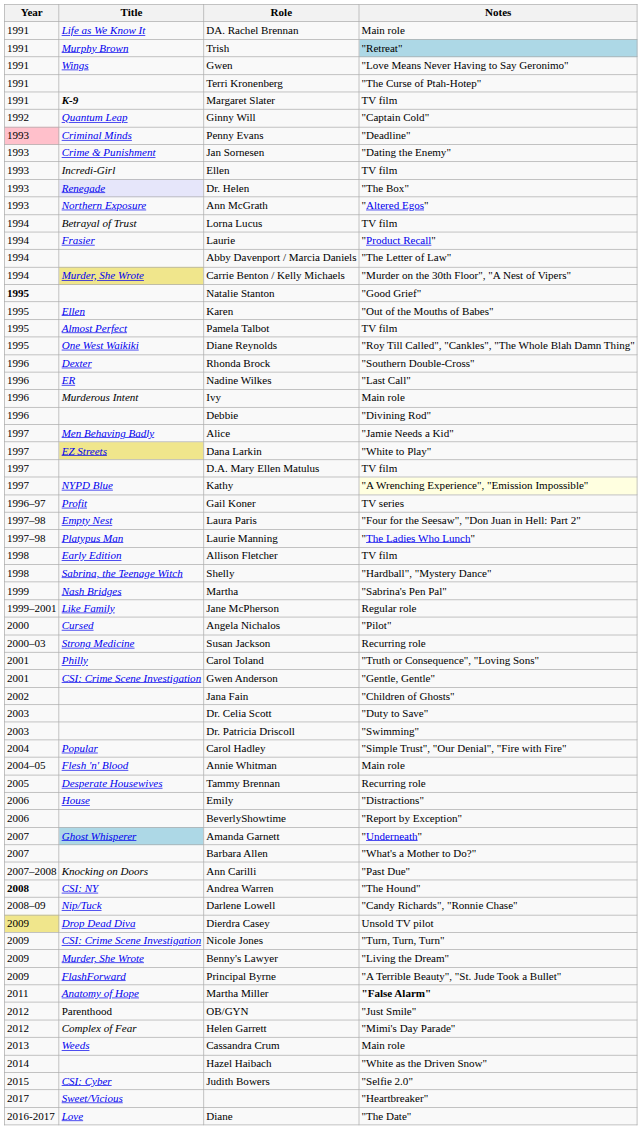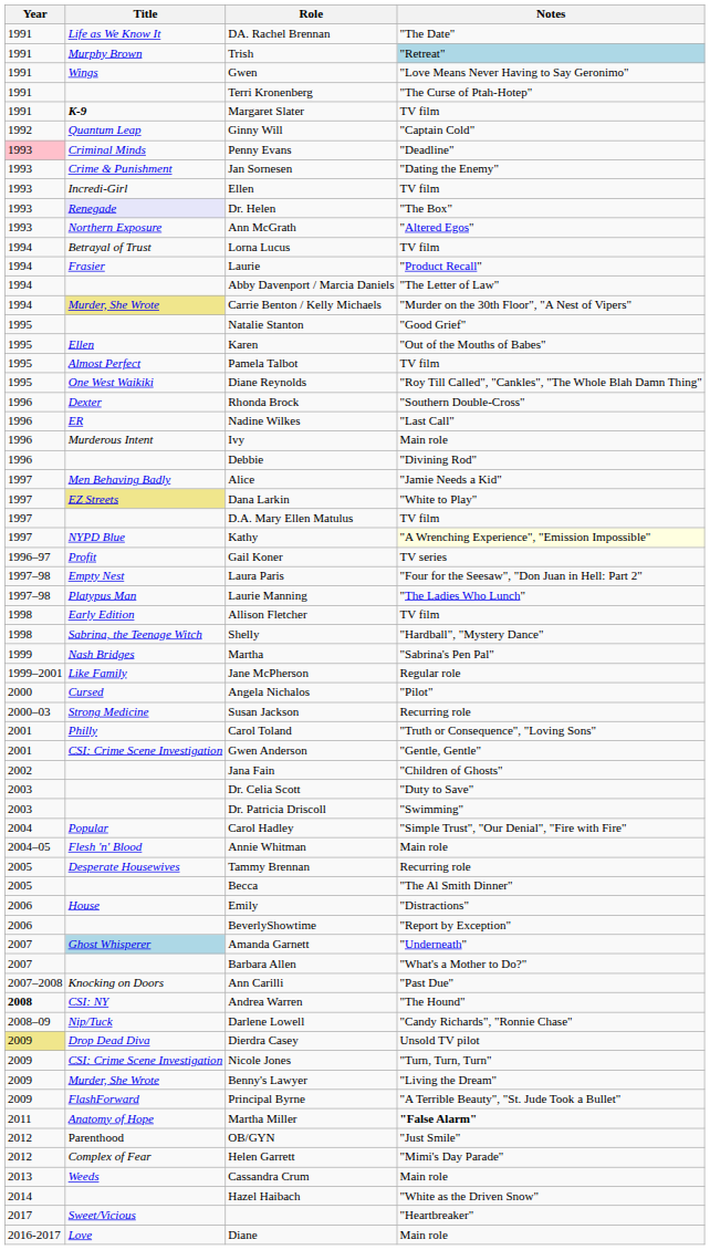 <table class="wikitable sortable">
 <tr>
 <th>Year</th>
 <th>Title</th>
 <th>Role</th>
 <th>Notes</th>
 </tr>
 <tr>
 <td>1991</td>
 <td><em><a href='#'>Life as We Know It</a></em></td>
 <td>DA. Rachel Brennan</td>
-<td>Main role</td>
+<td>"The Date"</td>
 </tr>
 <tr>
 <td>1991</td>
 <td><em><a href='#'>Murphy Brown</a></em></td>
 <td>Trish</td>
 <td style="background: lightblue;">"Retreat"</td>
 </tr>
 <tr>
 <td>1991</td>
 <td><em><a href='#'>Wings</a></em></td>
 <td>Gwen</td>
 <td>"Love Means Never Having to Say Geronimo"</td>
 </tr>
 <tr>
 <td>1991</td>
 <td><em></em></td>
 <td>Terri Kronenberg</td>
 <td>"The Curse of Ptah-Hotep"</td>
 </tr>
 <tr>
 <td>1991</td>
 <td><strong><em>K-9</em></strong></td>
 <td>Margaret Slater</td>
 <td>TV film</td>
 </tr>
 <tr>
 <td>1992</td>
 <td><em><a href='#'>Quantum Leap</a></em></td>
 <td>Ginny Will</td>
 <td>"Captain Cold"</td>
 </tr>
 <tr>
 <td style="background: pink;">1993</td>
 <td><em><a href='#'>Criminal Minds</a></em></td>
 <td>Penny Evans</td>
 <td>"Deadline"</td>
 </tr>
 <tr>
 <td>1993</td>
 <td><em><a href='#'> Crime & Punishment</a></em></td>
 <td>Jan Sornesen</td>
 <td>"Dating the Enemy"</td>
 </tr>
 <tr>
 <td>1993</td>
 <td><em>Incredi-Girl</em></td>
 <td>Ellen</td>
 <td>TV film</td>
 </tr>
 <tr>
 <td>1993</td>
 <td style="background: lavender;"><em><a href='#'>Renegade</a></em></td>
 <td>Dr. Helen</td>
 <td>"The Box"</td>
 </tr>
 <tr>
 <td>1993</td>
 <td><em><a href='#'>Northern Exposure</a></em></td>
 <td>Ann McGrath</td>
 <td>"<a href='#'>Altered Egos</a>"</td>
 </tr>
 <tr>
 <td>1994</td>
 <td><em>Betrayal of Trust</em></td>
 <td>Lorna Lucus</td>
 <td>TV film</td>
 </tr>
 <tr>
 <td>1994</td>
 <td><em><a href='#'>Frasier</a></em></td>
 <td>Laurie</td>
 <td>"<a href='#'>Product Recall</a>"</td>
 </tr>
 <tr>
 <td>1994</td>
 <td><em></em></td>
 <td>Abby Davenport / Marcia Daniels</td>
 <td>"The Letter of Law"</td>
 </tr>
 <tr>
 <td>1994</td>
 <td style="background: khaki;"><em><a href='#'>Murder, She Wrote</a></em></td>
 <td>Carrie Benton / Kelly Michaels</td>
 <td>"Murder on the 30th Floor", "A Nest of Vipers"</td>
 </tr>
 <tr>
-<td><strong>1995</strong></td>
+<td>1995</td>
 <td><em></em></td>
 <td>Natalie Stanton</td>
 <td>"Good Grief"</td>
 </tr>
 <tr>
 <td>1995</td>
 <td><em><a href='#'>Ellen</a></em></td>
 <td>Karen</td>
 <td>"Out of the Mouths of Babes"</td>
 </tr>
 <tr>
 <td>1995</td>
 <td><em><a href='#'>Almost Perfect</a></em></td>
 <td>Pamela Talbot</td>
 <td>TV film</td>
 </tr>
 <tr>
 <td>1995</td>
 <td><em><a href='#'>One West Waikiki</a></em></td>
 <td>Diane Reynolds</td>
 <td>"Roy Till Called", "Cankles", "The Whole Blah Damn Thing"</td>
 </tr>
 <tr>
 <td>1996</td>
 <td><em><a href='#'>Dexter</a></em></td>
 <td>Rhonda Brock</td>
 <td>"Southern Double-Cross"</td>
 </tr>
 <tr>
 <td>1996</td>
 <td><em><a href='#'>ER</a></em></td>
 <td>Nadine Wilkes</td>
 <td>"Last Call"</td>
 </tr>
 <tr>
 <td>1996</td>
 <td><em>Murderous Intent</em></td>
 <td>Ivy</td>
 <td>Main role</td>
 </tr>
 <tr>
 <td>1996</td>
 <td><em></em></td>
 <td>Debbie</td>
 <td>"Divining Rod"</td>
 </tr>
 <tr>
 <td>1997</td>
 <td><em><a href='#'>Men Behaving Badly</a></em></td>
 <td>Alice</td>
 <td>"Jamie Needs a Kid"</td>
 </tr>
 <tr>
 <td>1997</td>
 <td style="background: khaki;"><em><a href='#'>EZ Streets</a></em></td>
 <td>Dana Larkin</td>
 <td>"White to Play"</td>
 </tr>
 <tr>
 <td>1997</td>
 <td><em></em></td>
 <td>D.A. Mary Ellen Matulus</td>
 <td>TV film</td>
 </tr>
 <tr>
 <td>1997</td>
 <td><em><a href='#'>NYPD Blue</a></em></td>
 <td>Kathy</td>
 <td style="background: lightyellow;">"A Wrenching Experience", "Emission Impossible"</td>
 </tr>
 <tr>
 <td>1996–97</td>
 <td><em><a href='#'>Profit</a></em></td>
 <td>Gail Koner</td>
 <td>TV series</td>
 </tr>
 <tr>
 <td>1997–98</td>
 <td><em><a href='#'>Empty Nest</a></em></td>
 <td>Laura Paris</td>
 <td>"Four for the Seesaw", "Don Juan in Hell: Part 2"</td>
 </tr>
 <tr>
 <td>1997–98</td>
 <td><em><a href='#'>Platypus Man</a></em></td>
 <td>Laurie Manning</td>
 <td>"<a href='#'>The Ladies Who Lunch</a>"</td>
 </tr>
 <tr>
 <td>1998</td>
 <td><em><a href='#'>Early Edition</a></em></td>
 <td>Allison Fletcher</td>
 <td>TV film</td>
 </tr>
 <tr>
 <td>1998</td>
 <td><em><a href='#'>Sabrina, the Teenage Witch</a></em></td>
 <td>Shelly</td>
 <td>"Hardball", "Mystery Dance"</td>
 </tr>
 <tr>
 <td>1999</td>
 <td><em><a href='#'>Nash Bridges</a></em></td>
 <td>Martha</td>
 <td>"Sabrina's Pen Pal"</td>
 </tr>
 <tr>
 <td>1999–2001</td>
 <td><em><a href='#'>Like Family</a></em></td>
 <td>Jane McPherson</td>
 <td>Regular role</td>
 </tr>
 <tr>
 <td>2000</td>
 <td><em><a href='#'>Cursed</a></em></td>
 <td>Angela Nichalos</td>
 <td>"Pilot"</td>
 </tr>
 <tr>
 <td>2000–03</td>
 <td><em><a href='#'>Strong Medicine</a></em></td>
 <td>Susan Jackson</td>
 <td>Recurring role</td>
 </tr>
 <tr>
 <td>2001</td>
 <td><em><a href='#'>Philly</a></em></td>
 <td>Carol Toland</td>
 <td>"Truth or Consequence", "Loving Sons"</td>
 </tr>
 <tr>
 <td>2001</td>
 <td><em><a href='#'>CSI: Crime Scene Investigation</a></em></td>
 <td>Gwen Anderson</td>
 <td>"Gentle, Gentle"</td>
 </tr>
 <tr>
 <td>2002</td>
 <td><em></em></td>
 <td>Jana Fain</td>
 <td>"Children of Ghosts"</td>
 </tr>
 <tr>
 <td>2003</td>
 <td><em></em></td>
 <td>Dr. Celia Scott</td>
 <td>"Duty to Save"</td>
 </tr>
 <tr>
 <td>2003</td>
 <td><em></em></td>
 <td>Dr. Patricia Driscoll</td>
 <td>"Swimming"</td>
 </tr>
 <tr>
 <td>2004</td>
 <td><em><a href='#'>Popular</a></em></td>
 <td>Carol Hadley</td>
 <td>"Simple Trust", "Our Denial", "Fire with Fire"</td>
 </tr>
 <tr>
 <td>2004–05</td>
 <td><em><a href='#'>Flesh 'n' Blood</a></em></td>
 <td>Annie Whitman</td>
 <td>Main role</td>
 </tr>
 <tr Showtime>
 <td>2005</td>
 <td><em><a href='#'>Desperate Housewives</a></em></td>
 <td>Tammy Brennan</td>
 <td>Recurring role</td>
 </tr>
 <tr>
+<td>2005</td>
+<td><em></em></td>
+<td>Becca</td>
+<td>"The Al Smith Dinner"</td>
+</tr>
+<tr>
 <td>2006</td>
 <td><em><a href='#'>House</a></em></td>
 <td>Emily</td>
 <td>"Distractions"</td>
 </tr>
 <tr>
 <td>2006</td>
 <td><em></em></td>
 <td>BeverlyShowtime</td>
 <td>"Report by Exception"</td>
 </tr>
 <tr>
 <td>2007</td>
 <td style="background: lightblue;"><em><a href='#'>Ghost Whisperer</a></em></td>
 <td>Amanda Garnett</td>
 <td>"<a href='#'>Underneath</a>"</td>
 </tr>
 <tr>
 <td>2007</td>
 <td><em></em></td>
 <td>Barbara Allen</td>
 <td>"What's a Mother to Do?"</td>
 </tr>
 <tr>
 <td>2007–2008</td>
 <td><em>Knocking on Doors</em></td>
 <td>Ann Carilli</td>
 <td>"Past Due"</td>
 </tr>
 <tr>
 <td><strong>2008</strong></td>
 <td><em><a href='#'>CSI: NY</a></em></td>
 <td>Andrea Warren</td>
 <td>"The Hound"</td>
 </tr>
 <tr>
 <td>2008–09</td>
 <td><em><a href='#'>Nip/Tuck</a></em></td>
 <td>Darlene Lowell</td>
 <td>"Candy Richards", "Ronnie Chase"</td>
 </tr>
 <tr>
 <td style="background: khaki;">2009</td>
 <td><em><a href='#'>Drop Dead Diva</a></em></td>
 <td>Dierdra Casey</td>
 <td>Unsold TV pilot</td>
 </tr>
 <tr>
 <td>2009</td>
 <td><em><a href='#'>CSI: Crime Scene Investigation</a></em></td>
 <td>Nicole Jones</td>
 <td>"Turn, Turn, Turn"</td>
 </tr>
 <tr>
 <td>2009</td>
 <td><em><a href='#'>Murder, She Wrote</a></em></td>
 <td>Benny's Lawyer</td>
 <td>"Living the Dream"</td>
 </tr>
 <tr>
 <td>2009</td>
 <td><em><a href='#'>FlashForward</a></em></td>
 <td>Principal Byrne</td>
 <td>"A Terrible Beauty", "St. Jude Took a Bullet"</td>
 </tr>
 <tr>
 <td>2011</td>
 <td><em><a href='#'>Anatomy of Hope</a></em></td>
 <td>Martha Miller</td>
 <td><strong>"False Alarm"</strong></td>
 </tr>
 <tr>
 <td>2012</td>
 <td>Parenthood</td>
 <td>OB/GYN</td>
 <td>"Just Smile"</td>
 </tr>
 <tr>
 <td>2012</td>
 <td><em>Complex of Fear</em></td>
 <td>Helen Garrett</td>
 <td>"Mimi's Day Parade"</td>
 </tr>
 <tr>
 <td>2013</td>
 <td><em><a href='#'>Weeds</a></em></td>
 <td>Cassandra Crum</td>
 <td>Main role</td>
 </tr>
 <tr>
 <td>2014</td>
 <td><em></em></td>
 <td>Hazel Haibach</td>
 <td>"White as the Driven Snow"</td>
 </tr>
 <tr>
-<td>2015</td>
-<td><em><a href='#'>CSI: Cyber</a></em></td>
-<td>Judith Bowers</td>
-<td>"Selfie 2.0"</td>
-</tr>
-<tr>
 <td>2017</td>
 <td><em><a href='#'>Sweet/Vicious</a></em></td>
 <td></td>
 <td>"Heartbreaker"</td>
 </tr>
 <tr>
 <td>2016-2017</td>
 <td><em><a href='#'>Love</a></em></td>
 <td>Diane</td>
-<td>"The Date"</td>
+<td>Main role</td>
 </tr>
 </table>
